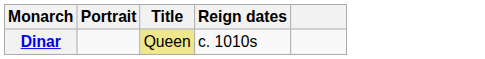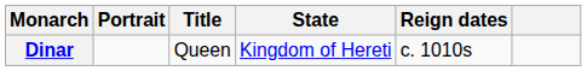 <table class="wikitable sortable">
 <tr>
 <th>Monarch</th>
 <th>Portrait</th>
 <th>Title</th>
+<th>State</th>
 <th>Reign dates</th>
 <th class="unsortable" width=50px></th>
 </tr>
 <tr>
 <th><a href='#'>Dinar</a></th>
 <td></td>
-<td style="background: khaki;">Queen</td>
+<td>Queen</td>
+<td><a href='#'>Kingdom of Hereti</a></td>
 <td>c. 1010s</td>
 <td></td>
 </tr>
 </table>
